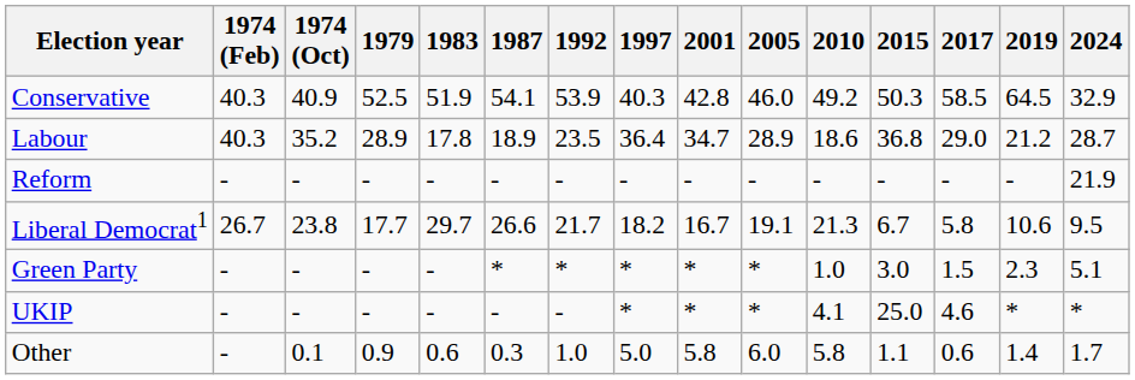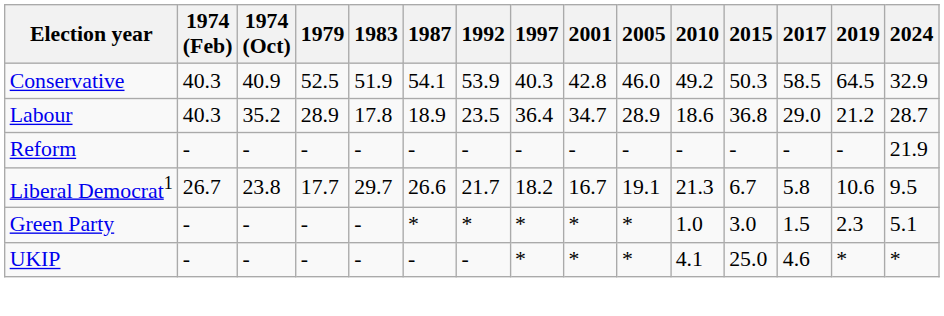 <table class="wikitable">
 <tr>
 <th>Election year</th>
 <th>1974<br>(Feb)</th>
 <th>1974<br>(Oct)</th>
 <th>1979</th>
 <th>1983</th>
 <th>1987</th>
 <th>1992</th>
 <th>1997</th>
 <th>2001</th>
 <th>2005</th>
 <th>2010</th>
 <th>2015</th>
 <th>2017</th>
 <th>2019</th>
 <th>2024</th>
 </tr>
 <tr>
 <td><a href='#'>Conservative</a></td>
 <td>40.3</td>
 <td>40.9</td>
 <td>52.5</td>
 <td>51.9</td>
 <td>54.1</td>
 <td>53.9</td>
 <td>40.3</td>
 <td>42.8</td>
 <td>46.0</td>
 <td>49.2</td>
 <td>50.3</td>
 <td>58.5</td>
 <td>64.5</td>
 <td>32.9</td>
 </tr>
 <tr>
 <td><a href='#'>Labour</a></td>
 <td>40.3</td>
 <td>35.2</td>
 <td>28.9</td>
 <td>17.8</td>
 <td>18.9</td>
 <td>23.5</td>
 <td>36.4</td>
 <td>34.7</td>
 <td>28.9</td>
 <td>18.6</td>
 <td>36.8</td>
 <td>29.0</td>
 <td>21.2</td>
 <td>28.7</td>
 </tr>
 <tr>
 <td><a href='#'>Reform</a></td>
 <td>-</td>
 <td>-</td>
 <td>-</td>
 <td>-</td>
 <td>-</td>
 <td>-</td>
 <td>-</td>
 <td>-</td>
 <td>-</td>
 <td>-</td>
 <td>-</td>
 <td>-</td>
 <td>-</td>
 <td>21.9</td>
 </tr>
 <tr>
 <td><a href='#'>Liberal Democrat</a><sup>1</sup></td>
 <td>26.7</td>
 <td>23.8</td>
 <td>17.7</td>
 <td>29.7</td>
 <td>26.6</td>
 <td>21.7</td>
 <td>18.2</td>
 <td>16.7</td>
 <td>19.1</td>
 <td>21.3</td>
 <td>6.7</td>
 <td>5.8</td>
 <td>10.6</td>
 <td>9.5</td>
 </tr>
 <tr>
 <td><a href='#'>Green Party</a></td>
 <td>-</td>
 <td>-</td>
 <td>-</td>
 <td>-</td>
 <td>*</td>
 <td>*</td>
 <td>*</td>
 <td>*</td>
 <td>*</td>
 <td>1.0</td>
 <td>3.0</td>
 <td>1.5</td>
 <td>2.3</td>
 <td>5.1</td>
 </tr>
 <tr>
 <td><a href='#'>UKIP</a></td>
 <td>-</td>
 <td>-</td>
 <td>-</td>
 <td>-</td>
 <td>-</td>
 <td>-</td>
 <td>*</td>
 <td>*</td>
 <td>*</td>
 <td>4.1</td>
 <td>25.0</td>
 <td>4.6</td>
 <td>*</td>
 <td>*</td>
 </tr>
-<tr>
-<td>Other</td>
-<td>-</td>
-<td>0.1</td>
-<td>0.9</td>
-<td>0.6</td>
-<td>0.3</td>
-<td>1.0</td>
-<td>5.0</td>
-<td>5.8</td>
-<td>6.0</td>
-<td>5.8</td>
-<td>1.1</td>
-<td>0.6</td>
-<td>1.4</td>
-<td>1.7</td>
-</tr>
 </table>
